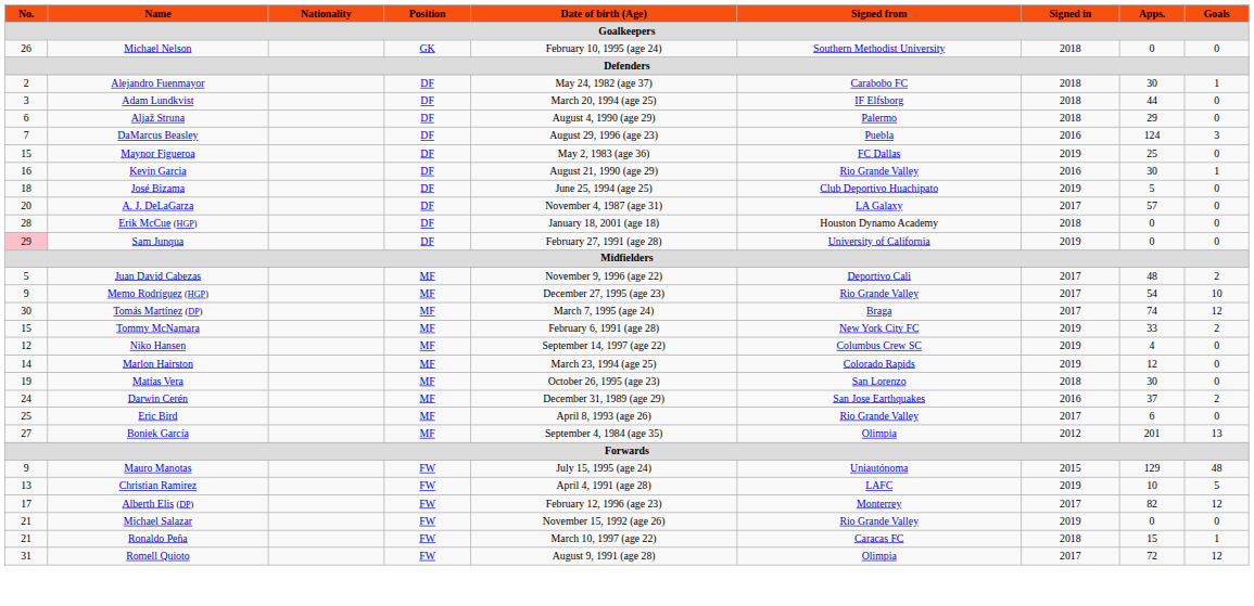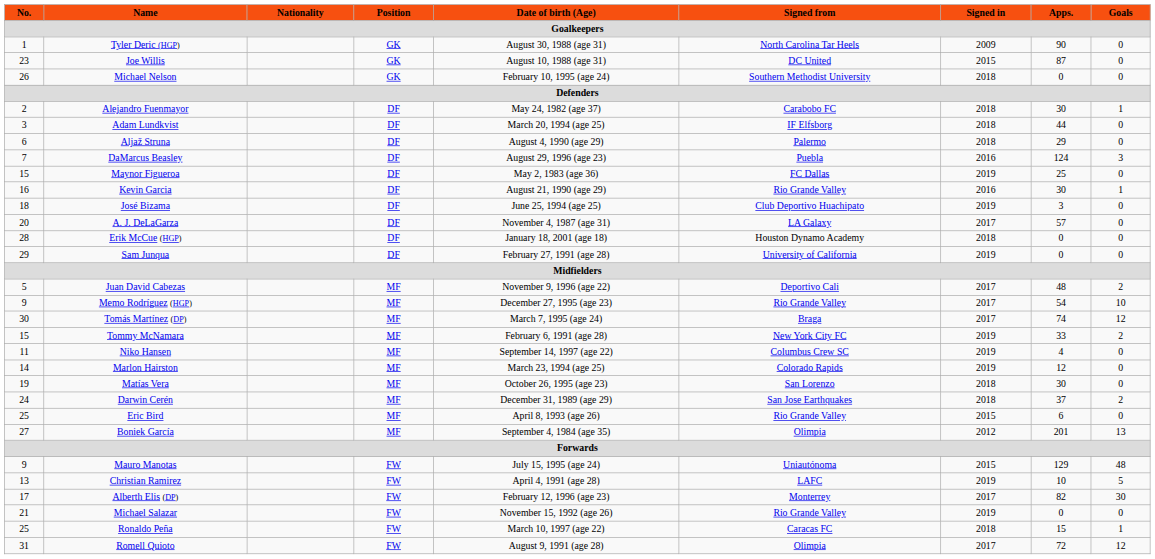 <table class="wikitable" style="text-align:center; font-size:90%; width:85%;">
 <tr>
 <th style="background:#F75010; color:#000; text-align:center;">No.</th>
 <th style="background:#F75010; color:#000; text-align:center;">Name</th>
 <th style="background:#F75010; color:#000; text-align:center;">Nationality</th>
 <th style="background:#F75010; color:#000; text-align:center;">Position</th>
 <th style="background:#F75010; color:#000; text-align:center;">Date of birth (Age)</th>
 <th style="background:#F75010; color:#000; text-align:center;">Signed from</th>
 <th style="background:#F75010; color:#000; text-align:center;">Signed in</th>
 <th style="background:#F75010; color:#000; text-align:center;">Apps.</th>
 <th style="background:#F75010; color:#000; text-align:center;">Goals</th>
 </tr>
 <tr>
 <th colspan="9" style="background:#dcdcdc; text-align:center;">Goalkeepers</th>
+</tr>
+<tr>
+<td>1</td>
+<td><a href='#'>Tyler Deric <small>(</small></a><small><a href='#'>HGP</a>)</small></td>
+<td></td>
+<td><a href='#'>GK</a></td>
+<td>August 30, 1988 (age 31)</td>
+<td><a href='#'>North Carolina Tar Heels</a></td>
+<td>2009</td>
+<td>90</td>
+<td>0</td>
+</tr>
+<tr>
+<td>23</td>
+<td><a href='#'>Joe Willis</a></td>
+<td></td>
+<td><a href='#'>GK</a></td>
+<td>August 10, 1988 (age 31)</td>
+<td><a href='#'>DC United</a></td>
+<td>2015</td>
+<td>87</td>
+<td>0</td>
 </tr>
 <tr>
 <td>26</td>
 <td><a href='#'>Michael Nelson</a></td>
 <td></td>
 <td><a href='#'>GK</a></td>
 <td>February 10, 1995 (age 24)</td>
 <td><a href='#'>Southern Methodist University</a></td>
 <td>2018</td>
 <td>0</td>
 <td>0</td>
 </tr>
 <tr>
 <th colspan="9" style="background:#dcdcdc; text-align:center;">Defenders</th>
 </tr>
 <tr>
 <td>2</td>
 <td><a href='#'>Alejandro Fuenmayor</a></td>
 <td></td>
 <td><a href='#'>DF</a></td>
 <td>May 24, 1982 (age 37)</td>
 <td><a href='#'>Carabobo FC</a></td>
 <td>2018</td>
 <td>30</td>
 <td>1</td>
 </tr>
 <tr>
 <td>3</td>
 <td><a href='#'>Adam Lundkvist</a></td>
 <td></td>
 <td><a href='#'>DF</a></td>
 <td>March 20, 1994 (age 25)</td>
 <td><a href='#'>IF Elfsborg</a></td>
 <td>2018</td>
 <td>44</td>
 <td>0</td>
 </tr>
 <tr>
 <td>6</td>
 <td><a href='#'>Aljaž Struna</a></td>
 <td></td>
 <td><a href='#'>DF</a></td>
 <td>August 4, 1990 (age 29)</td>
 <td><a href='#'>Palermo</a></td>
 <td>2018</td>
 <td>29</td>
 <td>0</td>
 </tr>
 <tr>
 <td>7</td>
 <td><a href='#'>DaMarcus Beasley</a></td>
 <td></td>
 <td><a href='#'>DF</a></td>
 <td>August 29, 1996 (age 23)</td>
 <td><a href='#'>Puebla</a></td>
 <td>2016</td>
 <td>124</td>
 <td>3</td>
 </tr>
 <tr>
 <td>15</td>
 <td><a href='#'>Maynor Figueroa</a></td>
 <td></td>
 <td><a href='#'>DF</a></td>
 <td>May 2, 1983 (age 36)</td>
 <td><a href='#'>FC Dallas</a></td>
 <td>2019</td>
 <td>25</td>
 <td>0</td>
 </tr>
 <tr>
 <td>16</td>
 <td><a href='#'>Kevin Garcia</a></td>
 <td></td>
 <td><a href='#'>DF</a></td>
 <td>August 21, 1990 (age 29)</td>
 <td><a href='#'>Rio Grande Valley</a></td>
 <td>2016</td>
 <td>30</td>
 <td>1</td>
 </tr>
 <tr>
 <td>18</td>
 <td><a href='#'>José Bizama</a></td>
 <td></td>
 <td><a href='#'>DF</a></td>
 <td>June 25, 1994 (age 25)</td>
 <td><a href='#'>Club Deportivo Huachipato</a></td>
 <td>2019</td>
-<td>5</td>
+<td>3</td>
 <td>0</td>
 </tr>
 <tr>
 <td>20</td>
 <td><a href='#'>A. J. DeLaGarza</a></td>
 <td></td>
 <td><a href='#'>DF</a></td>
 <td>November 4, 1987 (age 31)</td>
 <td><a href='#'>LA Galaxy</a></td>
 <td>2017</td>
 <td>57</td>
 <td>0</td>
 </tr>
 <tr>
 <td>28</td>
 <td><a href='#'>Erik McCue</a> <small>(<a href='#'>HGP</a>)</small></td>
 <td></td>
 <td><a href='#'>DF</a></td>
 <td>January 18, 2001 (age 18)</td>
 <td>Houston Dynamo Academy</td>
 <td>2018</td>
 <td>0</td>
 <td>0</td>
 </tr>
 <tr>
-<td style="background: pink;">29</td>
+<td>29</td>
 <td><a href='#'>Sam Junqua</a></td>
 <td></td>
 <td><a href='#'>DF</a></td>
 <td>February 27, 1991 (age 28)</td>
 <td><a href='#'>University of California</a></td>
 <td>2019</td>
 <td>0</td>
 <td>0</td>
 </tr>
 <tr>
 <th colspan="9" style="background:#dcdcdc; text-align:center;">Midfielders</th>
 </tr>
 <tr>
 <td>5</td>
 <td><a href='#'>Juan David Cabezas</a></td>
 <td></td>
 <td><a href='#'>MF</a></td>
 <td>November 9, 1996 (age 22)</td>
 <td><a href='#'>Deportivo Cali</a></td>
 <td>2017</td>
 <td>48</td>
 <td>2</td>
 </tr>
 <tr>
 <td>9</td>
 <td><a href='#'>Memo Rodríguez</a> <small>(<a href='#'>HGP</a>)</small></td>
 <td></td>
 <td><a href='#'>MF</a></td>
 <td>December 27, 1995 (age 23)</td>
 <td><a href='#'>Rio Grande Valley</a></td>
 <td>2017</td>
 <td>54</td>
 <td>10</td>
 </tr>
 <tr>
 <td>30</td>
 <td><a href='#'>Tomás Martínez</a> <small>(<a href='#'>DP</a>)</small></td>
 <td></td>
 <td><a href='#'>MF</a></td>
 <td>March 7, 1995 (age 24)</td>
 <td><a href='#'>Braga</a></td>
 <td>2017</td>
 <td>74</td>
 <td>12</td>
 </tr>
 <tr>
 <td>15</td>
 <td><a href='#'>Tommy McNamara</a></td>
 <td></td>
 <td><a href='#'>MF</a></td>
 <td>February 6, 1991 (age 28)</td>
 <td><a href='#'>New York City FC</a></td>
 <td>2019</td>
 <td>33</td>
 <td>2</td>
 </tr>
 <tr>
-<td>12</td>
+<td>11</td>
 <td><a href='#'>Niko Hansen</a></td>
 <td></td>
 <td><a href='#'>MF</a></td>
 <td>September 14, 1997 (age 22)</td>
 <td><a href='#'>Columbus Crew SC</a></td>
 <td>2019</td>
 <td>4</td>
 <td>0</td>
 </tr>
 <tr>
 <td>14</td>
 <td><a href='#'>Marlon Hairston</a></td>
 <td></td>
 <td><a href='#'>MF</a></td>
 <td>March 23, 1994 (age 25)</td>
 <td><a href='#'>Colorado Rapids</a></td>
 <td>2019</td>
 <td>12</td>
 <td>0</td>
 </tr>
 <tr>
 <td>19</td>
 <td><a href='#'>Matías Vera</a></td>
 <td></td>
 <td><a href='#'>MF</a></td>
 <td>October 26, 1995 (age 23)</td>
 <td><a href='#'>San Lorenzo</a></td>
 <td>2018</td>
 <td>30</td>
 <td>0</td>
 </tr>
 <tr>
 <td>24</td>
 <td><a href='#'>Darwin Cerén</a></td>
 <td></td>
 <td><a href='#'>MF</a></td>
 <td>December 31, 1989 (age 29)</td>
 <td><a href='#'>San Jose Earthquakes</a></td>
-<td>2016</td>
+<td>2018</td>
 <td>37</td>
 <td>2</td>
 </tr>
 <tr>
 <td>25</td>
 <td><a href='#'>Eric Bird</a></td>
 <td></td>
 <td><a href='#'>MF</a></td>
 <td>April 8, 1993 (age 26)</td>
 <td><a href='#'>Rio Grande Valley</a></td>
-<td>2017</td>
+<td>2015</td>
 <td>6</td>
 <td>0</td>
 </tr>
 <tr>
 <td>27</td>
 <td><a href='#'>Boniek García</a></td>
 <td></td>
 <td><a href='#'>MF</a></td>
 <td>September 4, 1984 (age 35)</td>
 <td><a href='#'>Olimpia</a></td>
 <td>2012</td>
 <td>201</td>
 <td>13</td>
 </tr>
 <tr>
 <th colspan="9" style="background:#dcdcdc; text-align:center;">Forwards</th>
 </tr>
 <tr>
 <td>9</td>
 <td><a href='#'>Mauro Manotas</a></td>
 <td></td>
 <td><a href='#'>FW</a></td>
 <td>July 15, 1995 (age 24)</td>
 <td><a href='#'>Uniautónoma</a></td>
 <td>2015</td>
 <td>129</td>
 <td>48</td>
 </tr>
 <tr>
 <td>13</td>
 <td><a href='#'>Christian Ramirez</a></td>
 <td></td>
 <td><a href='#'>FW</a></td>
 <td>April 4, 1991 (age 28)</td>
 <td><a href='#'>LAFC</a></td>
 <td>2019</td>
 <td>10</td>
 <td>5</td>
 </tr>
 <tr>
 <td>17</td>
 <td><a href='#'>Alberth Elis</a> <small>(<a href='#'>DP</a>)</small></td>
 <td></td>
 <td><a href='#'>FW</a></td>
 <td>February 12, 1996 (age 23)</td>
 <td><a href='#'>Monterrey</a></td>
 <td>2017</td>
 <td>82</td>
-<td>12</td>
+<td>30</td>
 </tr>
 <tr>
 <td>21</td>
 <td><a href='#'>Michael Salazar</a></td>
 <td></td>
 <td><a href='#'>FW</a></td>
 <td>November 15, 1992 (age 26)</td>
 <td><a href='#'>Rio Grande Valley</a></td>
 <td>2019</td>
 <td>0</td>
 <td>0</td>
 </tr>
 <tr>
-<td>21</td>
+<td>25</td>
 <td><a href='#'>Ronaldo Peña</a></td>
 <td></td>
 <td><a href='#'>FW</a></td>
 <td>March 10, 1997 (age 22)</td>
 <td><a href='#'>Caracas FC</a></td>
 <td>2018</td>
 <td>15</td>
 <td>1</td>
 </tr>
 <tr>
 <td>31</td>
 <td><a href='#'>Romell Quioto</a></td>
 <td></td>
 <td><a href='#'>FW</a></td>
 <td>August 9, 1991 (age 28)</td>
 <td><a href='#'>Olimpia</a></td>
 <td>2017</td>
 <td>72</td>
 <td>12</td>
 </tr>
 </table>
